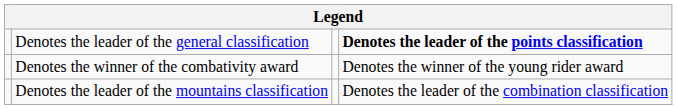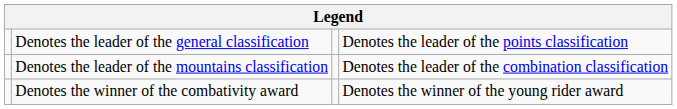 <table class="wikitable">
 <tr>
 <th scope="col" colspan="4">Legend</th>
 </tr>
 <tr>
 <td></td>
 <td>Denotes the leader of the <a href='#'>general classification</a></td>
 <td></td>
-<td><strong>Denotes the leader of the <a href='#'>points classification</a></strong></td>
+<td>Denotes the leader of the <a href='#'>points classification</a></td>
+</tr>
+<tr>
+<td></td>
+<td>Denotes the leader of the <a href='#'>mountains classification</a></td>
+<td></td>
+<td>Denotes the leader of the <a href='#'>combination classification</a></td>
 </tr>
 <tr>
 <td></td>
 <td>Denotes the winner of the combativity award</td>
 <td></td>
 <td>Denotes the winner of the young rider award</td>
 </tr>
-<tr>
-<td></td>
-<td>Denotes the leader of the <a href='#'>mountains classification</a></td>
-<td></td>
-<td>Denotes the leader of the <a href='#'>combination classification</a></td>
-</tr>
 </table>
